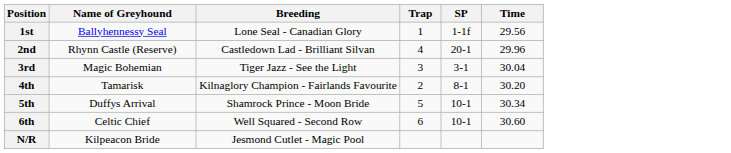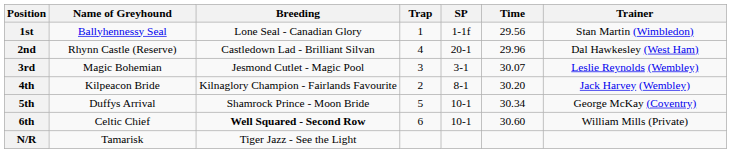 <table class="wikitable" style="text-align: center">
 <tr>
 <th width=50>Position</th>
 <th width=200>Name of Greyhound</th>
 <th width=280>Breeding</th>
 <th width=50>Trap</th>
 <th width=50>SP</th>
 <th width=80>Time</th>
+<th width=250>Trainer</th>
 </tr>
 <tr>
 <th>1st</th>
 <td><a href='#'>Ballyhennessy Seal</a></td>
 <td>Lone Seal - Canadian Glory</td>
 <td>1</td>
 <td>1-1f</td>
 <td>29.56</td>
+<td>Stan Martin <a href='#'>(Wimbledon)</a></td>
 </tr>
 <tr>
 <th>2nd</th>
 <td>Rhynn Castle (Reserve)</td>
 <td>Castledown Lad - Brilliant Silvan</td>
 <td>4</td>
 <td>20-1</td>
 <td>29.96</td>
+<td>Dal Hawkesley <a href='#'>(West Ham)</a></td>
 </tr>
 <tr>
 <th>3rd</th>
 <td>Magic Bohemian</td>
-<td>Tiger Jazz - See the Light</td>
+<td>Jesmond Cutlet - Magic Pool</td>
 <td>3</td>
 <td>3-1</td>
-<td>30.04</td>
+<td>30.07</td>
+<td><a href='#'>Leslie Reynolds</a> <a href='#'>(Wembley)</a></td>
 </tr>
 <tr>
 <th>4th</th>
-<td>Tamarisk</td>
+<td>Kilpeacon Bride</td>
 <td>Kilnaglory Champion - Fairlands Favourite</td>
 <td>2</td>
 <td>8-1</td>
 <td>30.20</td>
+<td><a href='#'>Jack Harvey</a> <a href='#'>(Wembley)</a></td>
 </tr>
 <tr>
 <th>5th</th>
 <td>Duffys Arrival</td>
 <td>Shamrock Prince - Moon Bride</td>
 <td>5</td>
 <td>10-1</td>
 <td>30.34</td>
+<td>George McKay <a href='#'>(Coventry)</a></td>
 </tr>
 <tr>
 <th>6th</th>
 <td>Celtic Chief</td>
-<td>Well Squared - Second Row</td>
+<td><strong>Well Squared - Second Row</strong></td>
 <td>6</td>
 <td>10-1</td>
 <td>30.60</td>
+<td>William Mills (Private)</td>
 </tr>
 <tr>
 <th>N/R</th>
-<td>Kilpeacon Bride</td>
-<td>Jesmond Cutlet - Magic Pool</td>
+<td>Tamarisk</td>
+<td>Tiger Jazz - See the Light</td>
+<td></td>
 <td></td>
 <td></td>
 <td></td>
 </tr>
 </table>
